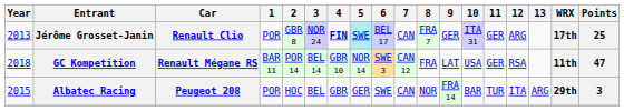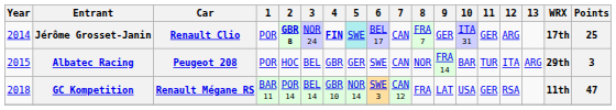 <table class="wikitable" border="1" style="text-align:center; font-size:90%;">
 <tr valign="top">
 <th>Year</th>
 <th>Entrant</th>
 <th>Car</th>
 <th>1</th>
 <th>2</th>
 <th>3</th>
 <th>4</th>
 <th>5</th>
 <th>6</th>
 <th>7</th>
 <th>8</th>
 <th>9</th>
 <th>10</th>
 <th>11</th>
 <th>12</th>
 <th>13</th>
 <th>WRX</th>
 <th>Points</th>
 </tr>
 <tr>
-<td><a href='#'>2013</a></td>
+<td><a href='#'>2014</a></td>
 <th>Jérôme Grosset-Janin</th>
 <th><a href='#'>Renault Clio</a></th>
 <td><a href='#'>POR</a><br></td>
-<td style="background:#DFFFDF;"><a href='#'>GBR</a><br><small>8</small></td>
+<td style="background:#DFFFDF;"><strong><a href='#'>GBR</a><br><small>8</small></strong></td>
 <td style="background:#CFCFFF;"><a href='#'>NOR</a><br><small>24</small></td>
 <td><strong><a href='#'>FIN</a><br></strong></td>
 <td style="background: paleturquoise;"><a href='#'>SWE</a><br></td>
 <td style="background:#CFCFFF;"><a href='#'>BEL</a><br><small>17</small></td>
 <td><a href='#'>CAN</a><br></td>
 <td style="background:#DFFFDF;"><a href='#'>FRA</a><br><small>7</small></td>
 <td><a href='#'>GER</a><br></td>
 <td style="background:#CFCFFF;"><a href='#'>ITA</a><br><small>31</small></td>
 <td><a href='#'>GER</a><br><small></small></td>
 <td><a href='#'>ARG</a><br></td>
 <td></td>
 <th>17th</th>
 <th>25</th>
+</tr>
+<tr>
+<td><a href='#'>2015</a></td>
+<th><a href='#'>Albatec Racing</a></th>
+<th><a href='#'>Peugeot 208</a></th>
+<td><a href='#'>POR</a><br></td>
+<td><a href='#'>HOC</a><br></td>
+<td><a href='#'>BEL</a><br></td>
+<td><a href='#'>GBR</a><br></td>
+<td><a href='#'>GER</a><br></td>
+<td><a href='#'>SWE</a><br></td>
+<td><a href='#'>CAN</a><br></td>
+<td><a href='#'>NOR</a><br></td>
+<td style="background:#DFFFDF;"><a href='#'>FRA</a><br><small>14</small></td>
+<td><a href='#'>BAR</a><br></td>
+<td><a href='#'>TUR</a><br></td>
+<td><a href='#'>ITA</a><br></td>
+<td><a href='#'>ARG</a><br></td>
+<th>29th</th>
+<th>3</th>
 </tr>
 <tr>
 <td><a href='#'>2018</a></td>
 <th><a href='#'>GC Kompetition</a></th>
 <th><a href='#'>Renault Mégane RS</a></th>
 <td style="background:#DFFFDF;"><a href='#'>BAR</a><br><small>11</small></td>
 <td style="background:#DFFFDF;"><a href='#'>POR</a><br><small>14</small></td>
 <td style="background:#DFFFDF;"><a href='#'>BEL</a><br><small>14</small></td>
 <td style="background:#DFFFDF;"><a href='#'>GBR</a><br><small>10</small></td>
 <td style="background:#DFFFDF;"><a href='#'>NOR</a><br><small>14</small></td>
 <td style="background:#FFDF9F;"><a href='#'>SWE</a><br><small>3</small></td>
 <td style="background:#DFFFDF;"><a href='#'>CAN</a><br><small>12</small></td>
 <td><a href='#'>FRA</a><br><small></small></td>
 <td><a href='#'>LAT</a><br><small></small></td>
 <td><a href='#'>USA</a><br><small></small></td>
 <td><a href='#'>GER</a><br><small></small></td>
 <td><a href='#'>RSA</a><br><small></small></td>
 <td></td>
 <th>11th</th>
 <th>47</th>
 </tr>
 <tr>
-<td><a href='#'>2015</a></td>
-<th><a href='#'>Albatec Racing</a></th>
-<th><a href='#'>Peugeot 208</a></th>
-<td><a href='#'>POR</a><br></td>
-<td><a href='#'>HOC</a><br></td>
-<td><a href='#'>BEL</a><br></td>
-<td><a href='#'>GBR</a><br></td>
-<td><a href='#'>GER</a><br></td>
-<td><a href='#'>SWE</a><br></td>
-<td><a href='#'>CAN</a><br></td>
-<td><a href='#'>NOR</a><br></td>
-<td style="background:#DFFFDF;"><a href='#'>FRA</a><br><small>14</small></td>
-<td><a href='#'>BAR</a><br></td>
-<td><a href='#'>TUR</a><br></td>
-<td><a href='#'>ITA</a><br></td>
-<td><a href='#'>ARG</a><br></td>
-<th>29th</th>
-<th>3</th>
-</tr>
-<tr>
 </tr>
 </table>
